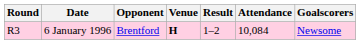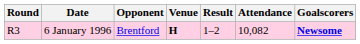 <table class="wikitable">
 <tr>
 <th>Round</th>
 <th>Date</th>
 <th>Opponent</th>
 <th>Venue</th>
 <th>Result</th>
 <th>Attendance</th>
 <th>Goalscorers</th>
 </tr>
 <tr style="background-color: #ffd0e3;">
 <td>R3</td>
 <td>6 January 1996</td>
 <td><a href='#'>Brentford</a></td>
 <td><strong>H</strong></td>
 <td>1–2</td>
-<td>10,084</td>
-<td><a href='#'>Newsome</a></td>
+<td>10,082</td>
+<td><strong><a href='#'>Newsome</a></strong></td>
 </tr>
 </table>
